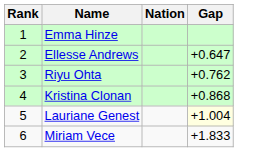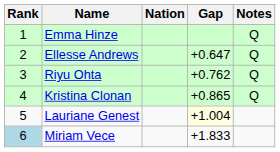 <table class="wikitable sortable" style="text-align:center">
 <tr>
 <th>Rank</th>
 <th>Name</th>
 <th>Nation</th>
 <th>Gap</th>
+<th>Notes</th>
 </tr>
 <tr bgcolor=ccffcc>
 <td>1</td>
 <td align=left><a href='#'>Emma Hinze</a></td>
 <td align=left></td>
 <td></td>
+<td>Q</td>
 </tr>
 <tr bgcolor=ccffcc>
 <td>2</td>
 <td align=left><a href='#'>Ellesse Andrews</a></td>
 <td align=left></td>
 <td>+0.647</td>
+<td>Q</td>
 </tr>
 <tr bgcolor=ccffcc>
 <td>3</td>
 <td align=left><a href='#'>Riyu Ohta</a></td>
 <td align=left></td>
 <td>+0.762</td>
+<td>Q</td>
 </tr>
 <tr bgcolor=ccffcc>
 <td>4</td>
 <td align=left><a href='#'>Kristina Clonan</a></td>
 <td align=left></td>
-<td>+0.868</td>
+<td>+0.865</td>
+<td>Q</td>
 </tr>
 <tr>
 <td>5</td>
 <td align=left><a href='#'>Lauriane Genest</a></td>
 <td align=left></td>
 <td style="background: lightyellow;">+1.004</td>
+<td></td>
 </tr>
 <tr>
-<td>6</td>
+<td style="background: lightblue;">6</td>
 <td align=left><a href='#'>Miriam Vece</a></td>
 <td align=left></td>
 <td>+1.833</td>
+<td></td>
 </tr>
 </table>
